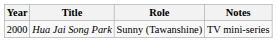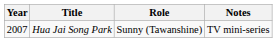 <table class="wikitable sortable">
 <tr>
 <th>Year</th>
 <th>Title</th>
 <th>Role</th>
 <th class="unsortable">Notes</th>
 </tr>
 <tr>
-<td>2000</td>
+<td>2007</td>
 <td><em>Hua Jai Song Park</em></td>
 <td>Sunny (Tawanshine)</td>
 <td>TV mini-series</td>
 </tr>
 </table>
